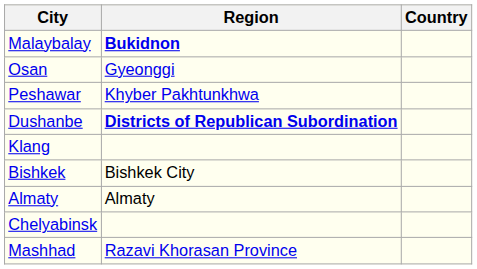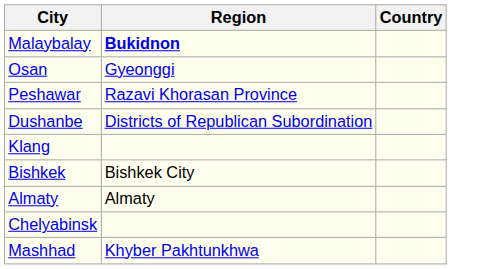 <table class="wikitable" style="font-size:100%; background:#FFFFEF; float:left;">
 <tr>
 <th>City</th>
 <th>Region</th>
 <th>Country</th>
 </tr>
 <tr>
 <td><a href='#'>Malaybalay</a></td>
 <td><strong> <a href='#'>Bukidnon</a></strong></td>
 <td></td>
 </tr>
 <tr>
 <td><a href='#'>Osan</a></td>
 <td> <a href='#'>Gyeonggi</a></td>
 <td></td>
 </tr>
 <tr>
 <td><a href='#'>Peshawar</a></td>
-<td> <a href='#'>Khyber Pakhtunkhwa</a></td>
+<td> <a href='#'>Razavi Khorasan Province</a></td>
 <td></td>
 </tr>
 <tr>
 <td><a href='#'>Dushanbe</a></td>
-<td><strong> <a href='#'>Districts of Republican Subordination</a></strong></td>
+<td> <a href='#'>Districts of Republican Subordination</a></td>
 <td></td>
 </tr>
 <tr>
 <td><a href='#'>Klang</a></td>
 <td></td>
 <td></td>
 </tr>
 <tr>
 <td><a href='#'>Bishkek</a></td>
 <td>Bishkek City</td>
 <td></td>
 </tr>
 <tr>
 <td><a href='#'>Almaty</a></td>
 <td> Almaty</td>
 <td></td>
 </tr>
 <tr>
 <td><a href='#'>Chelyabinsk</a></td>
 <td></td>
 <td></td>
 </tr>
 <tr>
 <td><a href='#'>Mashhad</a></td>
-<td> <a href='#'>Razavi Khorasan Province</a></td>
+<td> <a href='#'>Khyber Pakhtunkhwa</a></td>
 <td></td>
 </tr>
 </table>
